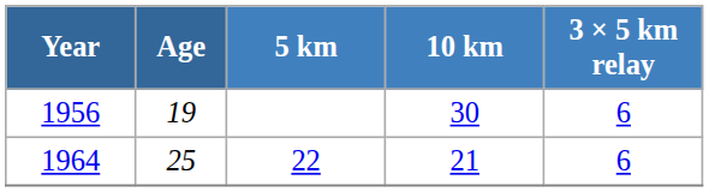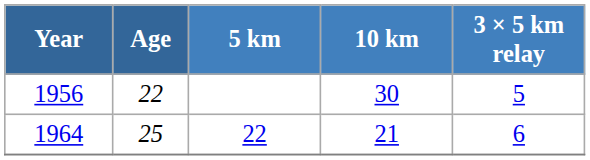 <table class="wikitable" style="font-size:95%; text-align:center; border:grey solid 1px; border-collapse:collapse; background:#ffffff;">
 <tr>
 <th style="background-color:#369; color:white; width:60px;"> Year </th>
 <th style="background-color:#369; color:white; width:40px;"> Age </th>
 <th style="background-color:#4180be; color:white; width:75px;"> 5 km </th>
 <th style="background-color:#4180be; color:white; width:75px;"> 10 km </th>
 <th style="background-color:#4180be; color:white; width:75px;"> 3 × 5 km <br> relay </th>
 </tr>
 <tr>
 <td><a href='#'>1956</a></td>
-<td><em>19</em></td>
+<td><em>22</em></td>
 <td></td>
 <td><a href='#'>30</a></td>
-<td><a href='#'>6</a></td>
+<td><a href='#'>5</a></td>
 </tr>
 <tr>
 <td><a href='#'>1964</a></td>
 <td><em>25</em></td>
 <td><a href='#'>22</a></td>
 <td><a href='#'>21</a></td>
 <td><a href='#'>6</a></td>
 </tr>
 <tr>
 </tr>
 </table>
